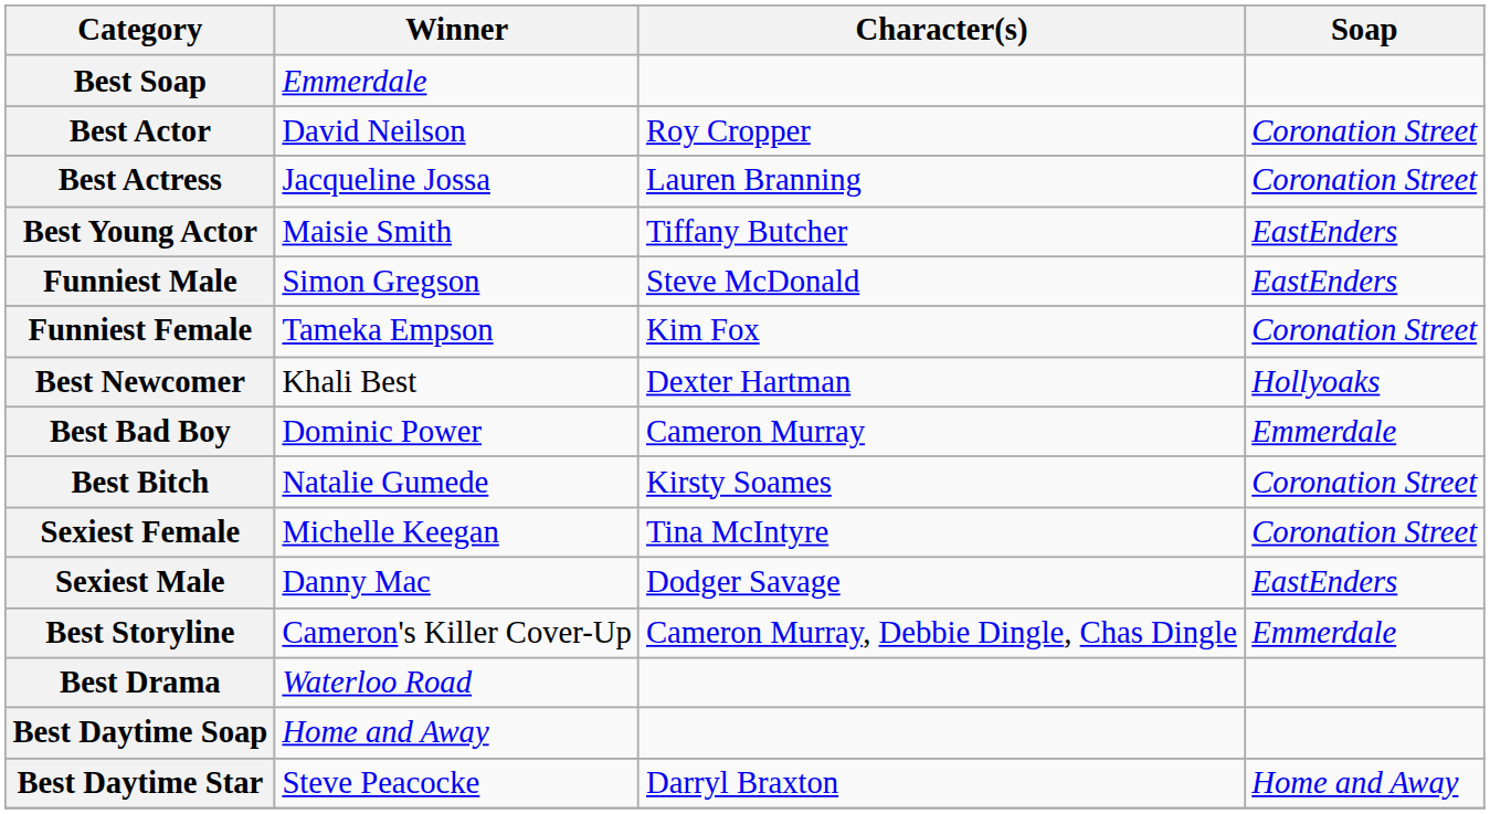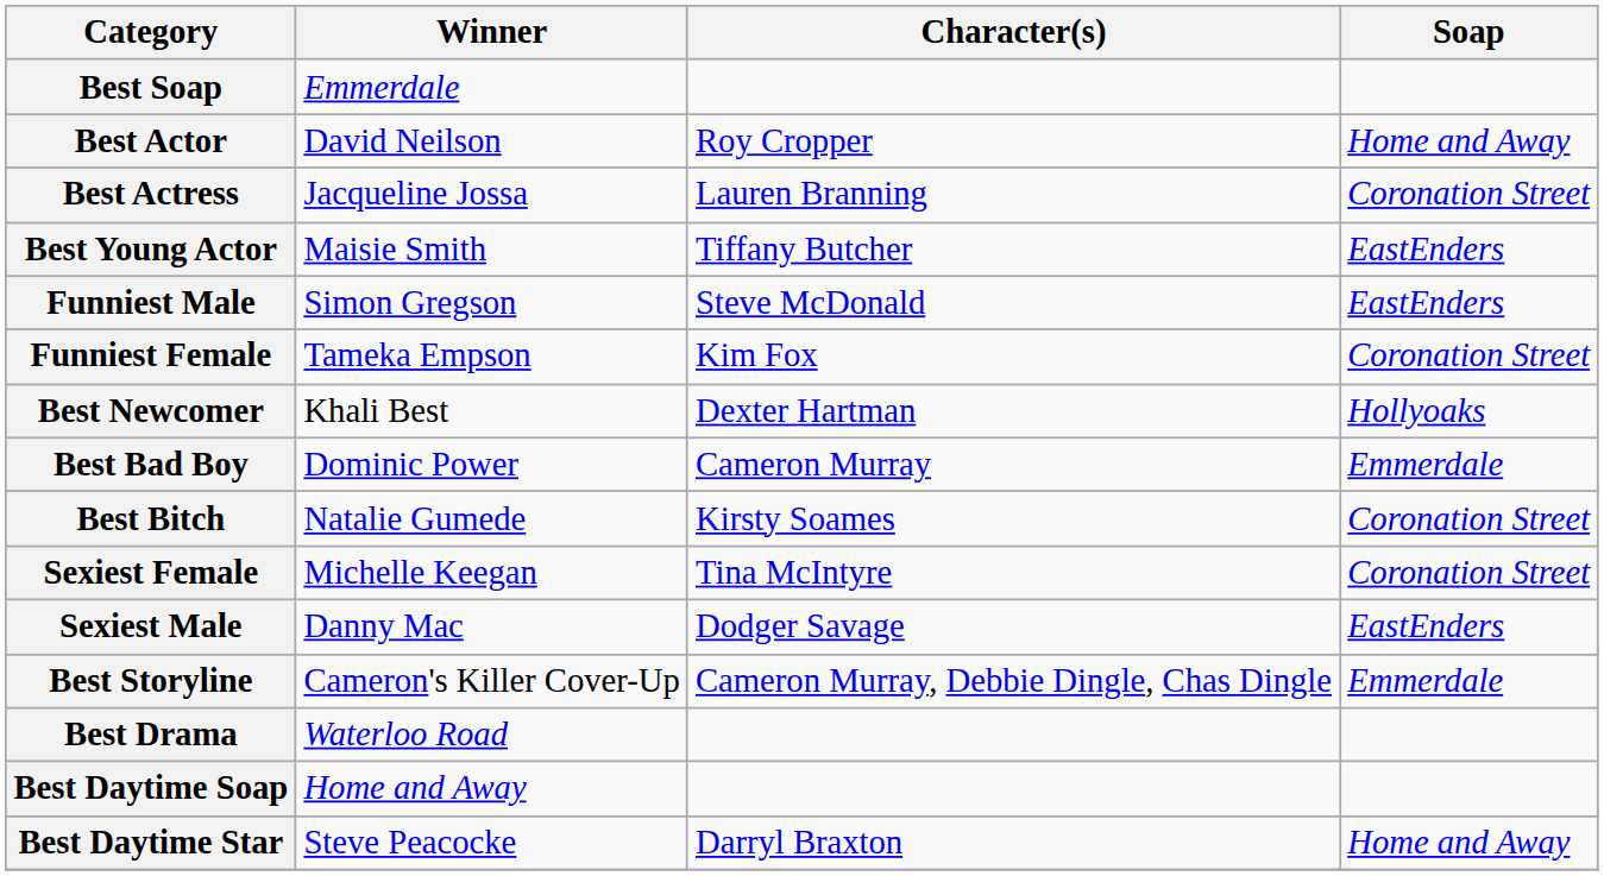 <table class="wikitable" style="font-size: 100%;">
 <tr>
 <th>Category</th>
 <th>Winner</th>
 <th>Character(s)</th>
 <th>Soap</th>
 </tr>
 <tr>
 <th>Best Soap</th>
 <td><em><a href='#'>Emmerdale</a></em></td>
 <td></td>
 <td></td>
 </tr>
 <tr>
 <th>Best Actor</th>
 <td><a href='#'>David Neilson</a></td>
 <td><a href='#'>Roy Cropper</a></td>
-<td><em><a href='#'>Coronation Street</a></em></td>
+<td><em><a href='#'>Home and Away</a></em></td>
 </tr>
 <tr>
 <th>Best Actress</th>
 <td><a href='#'>Jacqueline Jossa</a></td>
 <td><a href='#'>Lauren Branning</a></td>
 <td><em><a href='#'>Coronation Street</a></em></td>
 </tr>
 <tr>
 <th>Best Young Actor</th>
 <td><a href='#'>Maisie Smith</a></td>
 <td><a href='#'>Tiffany Butcher</a></td>
 <td><em><a href='#'>EastEnders</a></em></td>
 </tr>
 <tr>
 <th>Funniest Male</th>
 <td><a href='#'>Simon Gregson</a></td>
 <td><a href='#'>Steve McDonald</a></td>
 <td><em><a href='#'>EastEnders</a></em></td>
 </tr>
 <tr>
 <th>Funniest Female</th>
 <td><a href='#'>Tameka Empson</a></td>
 <td><a href='#'>Kim Fox</a></td>
 <td><em><a href='#'>Coronation Street</a></em></td>
 </tr>
 <tr>
 <th>Best Newcomer</th>
 <td>Khali Best</td>
 <td><a href='#'>Dexter Hartman</a></td>
 <td><em><a href='#'>Hollyoaks</a></em></td>
 </tr>
 <tr>
 <th>Best Bad Boy</th>
 <td><a href='#'>Dominic Power</a></td>
 <td><a href='#'>Cameron Murray</a></td>
 <td><em><a href='#'>Emmerdale</a></em></td>
 </tr>
 <tr>
 <th>Best Bitch</th>
 <td><a href='#'>Natalie Gumede</a></td>
 <td><a href='#'>Kirsty Soames</a></td>
 <td><em><a href='#'>Coronation Street</a></em></td>
 </tr>
 <tr>
 <th>Sexiest Female</th>
 <td><a href='#'>Michelle Keegan</a></td>
 <td><a href='#'>Tina McIntyre</a></td>
 <td><em><a href='#'>Coronation Street</a></em></td>
 </tr>
 <tr>
 <th>Sexiest Male</th>
 <td><a href='#'>Danny Mac</a></td>
 <td><a href='#'>Dodger Savage</a></td>
 <td><em><a href='#'>EastEnders</a></em></td>
 </tr>
 <tr>
 <th>Best Storyline</th>
 <td><a href='#'>Cameron</a>'s Killer Cover-Up</td>
 <td><a href='#'>Cameron Murray</a>, <a href='#'>Debbie Dingle</a>, <a href='#'>Chas Dingle</a></td>
 <td><em><a href='#'>Emmerdale</a></em></td>
 </tr>
 <tr>
 <th>Best Drama</th>
 <td><em><a href='#'>Waterloo Road</a></em></td>
 <td></td>
 <td></td>
 </tr>
 <tr>
 <th>Best Daytime Soap</th>
 <td><em><a href='#'>Home and Away</a></em></td>
 <td></td>
 <td></td>
 </tr>
 <tr>
 <th>Best Daytime Star</th>
 <td><a href='#'>Steve Peacocke</a></td>
 <td><a href='#'>Darryl Braxton</a></td>
 <td><em><a href='#'>Home and Away</a></em></td>
 </tr>
 <tr>
 </tr>
 </table>
